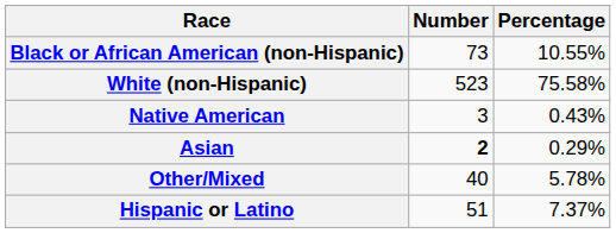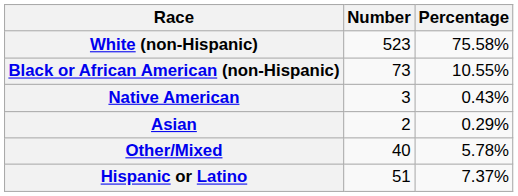 <table class="wikitable" style="text-align:right">
 <tr>
 <th scope="col">Race</th>
 <th scope="col">Number</th>
 <th scope="col">Percentage</th>
 </tr>
 <tr>
+<th scope="row"><a href='#'>White</a> (non-Hispanic)</th>
+<td>523</td>
+<td>75.58%</td>
+</tr>
+<tr>
 <th scope="row"><a href='#'>Black or African American</a> (non-Hispanic)</th>
 <td>73</td>
 <td>10.55%</td>
-</tr>
-<tr>
-<th scope="row"><a href='#'>White</a> (non-Hispanic)</th>
-<td>523</td>
-<td>75.58%</td>
 </tr>
 <tr>
 <th scope="row"><a href='#'>Native American</a></th>
 <td>3</td>
 <td>0.43%</td>
 </tr>
 <tr>
 <th scope="row"><a href='#'>Asian</a></th>
-<td><strong>2</strong></td>
+<td>2</td>
 <td>0.29%</td>
 </tr>
 <tr>
 <th scope="row"><a href='#'>Other/Mixed</a></th>
 <td>40</td>
 <td>5.78%</td>
 </tr>
 <tr>
 <th scope="row"><a href='#'>Hispanic</a> or <a href='#'>Latino</a></th>
 <td>51</td>
 <td>7.37%</td>
 </tr>
 </table>
